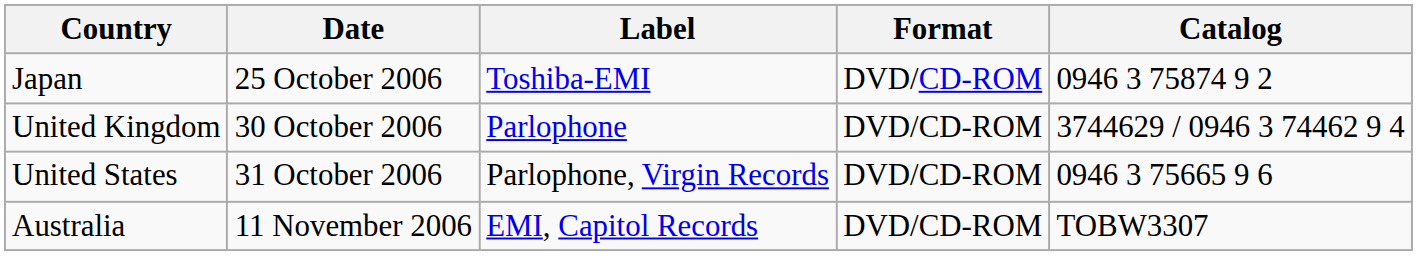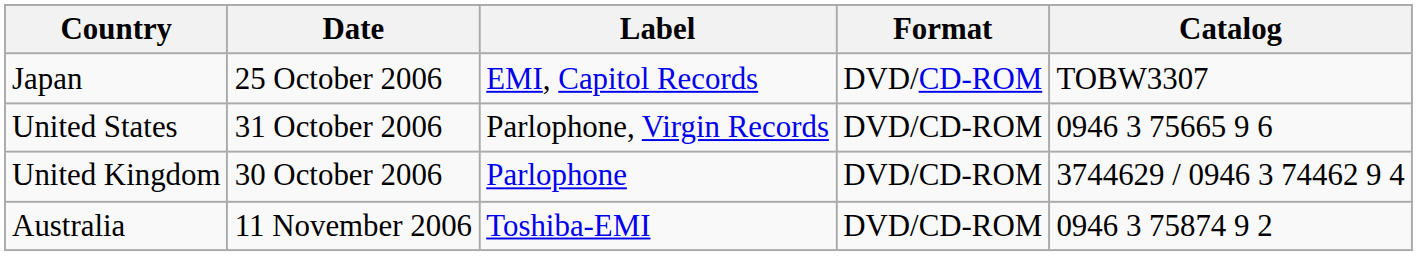 <table class="wikitable" style="font-size: 100%">
 <tr>
 <th>Country</th>
 <th>Date</th>
 <th>Label</th>
 <th>Format</th>
 <th>Catalog</th>
 </tr>
 <tr>
 <td rowspan="1">Japan</td>
 <td rowspan="1">25 October 2006</td>
-<td rowspan="1"><a href='#'>Toshiba-EMI</a></td>
+<td rowspan="1"><a href='#'>EMI</a>, <a href='#'>Capitol Records</a></td>
 <td rowspan="1">DVD/<a href='#'>CD-ROM</a></td>
-<td rowspan="1">0946 3 75874 9 2</td>
+<td rowspan="1">TOBW3307</td>
+</tr>
+<tr>
+<td rowspan="1">United States</td>
+<td rowspan="1">31 October 2006</td>
+<td rowspan="1">Parlophone, <a href='#'>Virgin Records</a></td>
+<td rowspan="1">DVD/CD-ROM</td>
+<td rowspan="1">0946 3 75665 9 6</td>
 </tr>
 <tr>
 <td rowspan="1">United Kingdom</td>
 <td rowspan="1">30 October 2006</td>
 <td rowspan="1"><a href='#'>Parlophone</a></td>
 <td rowspan="1">DVD/CD-ROM</td>
 <td rowspan="1">3744629 / 0946 3 74462 9 4</td>
 </tr>
 <tr>
-<td rowspan="1">United States</td>
-<td rowspan="1">31 October 2006</td>
-<td rowspan="1">Parlophone, <a href='#'>Virgin Records</a></td>
-<td rowspan="1">DVD/CD-ROM</td>
-<td rowspan="1">0946 3 75665 9 6</td>
-</tr>
-<tr>
 <td rowspan="1">Australia</td>
 <td rowspan="1">11 November 2006</td>
-<td rowspan="1"><a href='#'>EMI</a>, <a href='#'>Capitol Records</a></td>
+<td rowspan="1"><a href='#'>Toshiba-EMI</a></td>
 <td rowspan="1">DVD/CD-ROM</td>
-<td rowspan="1">TOBW3307</td>
+<td rowspan="1">0946 3 75874 9 2</td>
 </tr>
 </table>
